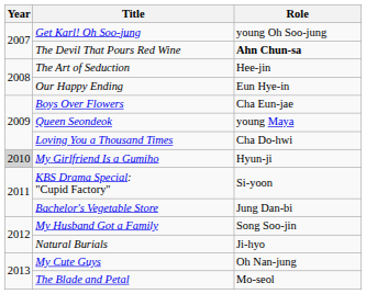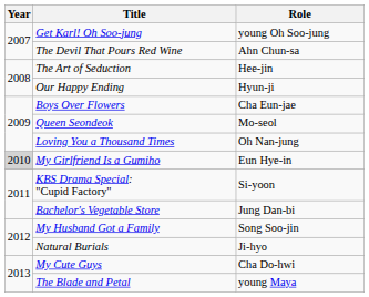 <table class="wikitable" style="width:500px">
 <tr>
 <th width=10>Year</th>
 <th>Title</th>
 <th>Role</th>
 </tr>
 <tr>
 <td rowspan=2>2007</td>
 <td><em><a href='#'>Get Karl! Oh Soo-jung</a></em></td>
 <td>young Oh Soo-jung</td>
 </tr>
 <tr>
 <td><em>The Devil That Pours Red Wine</em></td>
-<td><strong>Ahn Chun-sa</strong></td>
+<td>Ahn Chun-sa</td>
 </tr>
 <tr>
 <td rowspan=2>2008</td>
 <td><em>The Art of Seduction</em></td>
 <td>Hee-jin</td>
 </tr>
 <tr>
 <td><em>Our Happy Ending</em></td>
-<td>Eun Hye-in</td>
+<td>Hyun-ji</td>
 </tr>
 <tr>
 <td rowspan=3>2009</td>
 <td><em><a href='#'>Boys Over Flowers</a></em></td>
 <td>Cha Eun-jae</td>
 </tr>
 <tr>
 <td><em><a href='#'>Queen Seondeok</a></em></td>
-<td>young <a href='#'>Maya</a></td>
+<td>Mo-seol</td>
 </tr>
 <tr>
 <td><em><a href='#'>Loving You a Thousand Times</a></em></td>
-<td>Cha Do-hwi</td>
+<td>Oh Nan-jung</td>
 </tr>
 <tr>
 <td style="background: lightgrey;">2010</td>
 <td><em><a href='#'>My Girlfriend Is a Gumiho</a></em></td>
-<td>Hyun-ji</td>
+<td>Eun Hye-in</td>
 </tr>
 <tr>
 <td rowspan=2>2011</td>
 <td><em><a href='#'>KBS Drama Special</a>:</em><br>"Cupid Factory"</td>
 <td>Si-yoon</td>
 </tr>
 <tr>
 <td><em><a href='#'>Bachelor's Vegetable Store</a></em></td>
 <td>Jung Dan-bi</td>
 </tr>
 <tr>
 <td rowspan=2>2012</td>
 <td><em><a href='#'>My Husband Got a Family</a></em></td>
 <td>Song Soo-jin</td>
 </tr>
 <tr>
 <td><em>Natural Burials</em></td>
 <td>Ji-hyo</td>
 </tr>
 <tr>
 <td rowspan=2>2013</td>
 <td><em><a href='#'>My Cute Guys</a></em></td>
-<td>Oh Nan-jung</td>
+<td>Cha Do-hwi</td>
 </tr>
 <tr>
 <td><em><a href='#'>The Blade and Petal</a></em></td>
-<td>Mo-seol</td>
+<td>young <a href='#'>Maya</a></td>
 </tr>
 </table>
